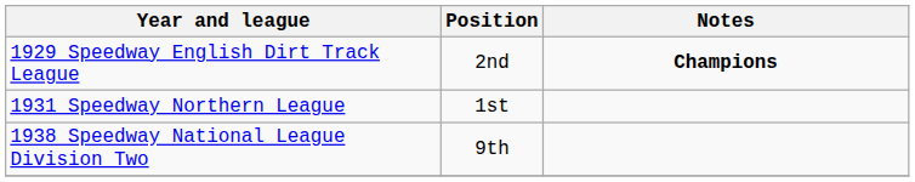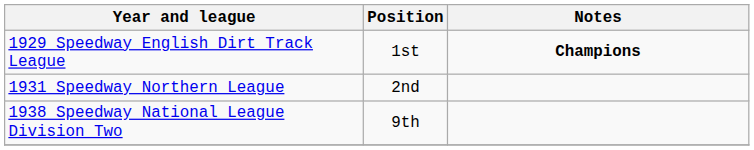 <table class="wikitable">
 <tr>
 <th width=300>Year and league</th>
 <th width=50>Position</th>
 <th width=250>Notes</th>
 </tr>
 <tr align=center>
 <td align="left"><a href='#'>1929 Speedway English Dirt Track League</a></td>
-<td>2nd</td>
+<td>1st</td>
 <td><strong>Champions</strong></td>
 </tr>
 <tr align=center>
 <td align="left"><a href='#'>1931 Speedway Northern League</a></td>
-<td>1st</td>
+<td>2nd</td>
 <td></td>
 </tr>
 <tr align=center>
 <td align="left"><a href='#'>1938 Speedway National League Division Two</a></td>
 <td>9th</td>
 <td></td>
 </tr>
 <tr align=center>
 </tr>
 </table>
